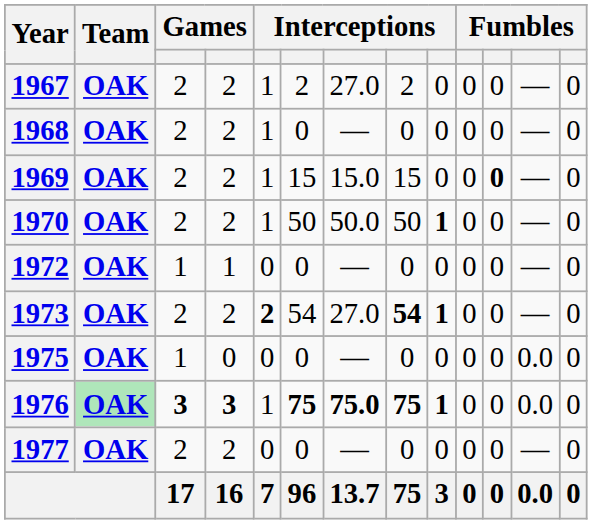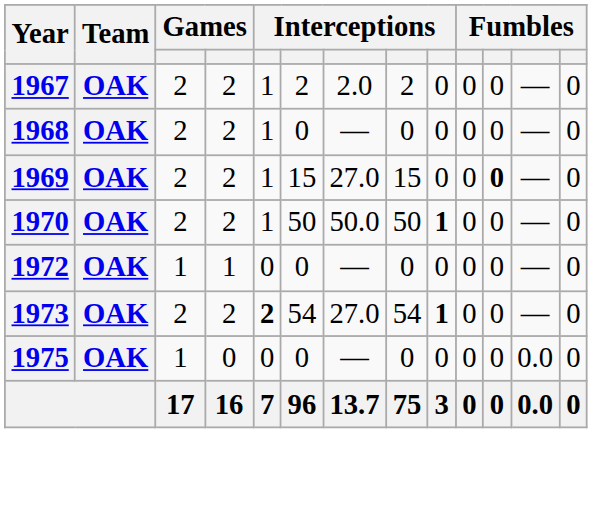 <table class="wikitable" style="text-align:center;">
 <tr>
 <th rowspan="2">Year</th>
 <th rowspan="2">Team</th>
 <th colspan="2">Games</th>
 <th colspan="5">Interceptions</th>
 <th colspan="4">Fumbles</th>
 </tr>
 <tr>
 <th></th>
 <th></th>
 <th></th>
 <th></th>
 <th></th>
 <th></th>
 <th></th>
 <th></th>
 <th></th>
 <th></th>
 <th></th>
 </tr>
 <tr>
 <th><a href='#'>1967</a></th>
 <th><a href='#'>OAK</a></th>
 <td>2</td>
 <td>2</td>
 <td>1</td>
 <td>2</td>
-<td>27.0</td>
+<td>2.0</td>
 <td>2</td>
 <td>0</td>
 <td>0</td>
 <td>0</td>
 <td>—</td>
 <td>0</td>
 </tr>
 <tr>
 <th><a href='#'>1968</a></th>
 <th><a href='#'>OAK</a></th>
 <td>2</td>
 <td>2</td>
 <td>1</td>
 <td>0</td>
 <td>—</td>
 <td>0</td>
 <td>0</td>
 <td>0</td>
 <td>0</td>
 <td>—</td>
 <td>0</td>
 </tr>
 <tr>
 <th><a href='#'>1969</a></th>
 <th><a href='#'>OAK</a></th>
 <td>2</td>
 <td>2</td>
 <td>1</td>
 <td>15</td>
-<td>15.0</td>
+<td>27.0</td>
 <td>15</td>
 <td>0</td>
 <td>0</td>
 <td><strong>0</strong></td>
 <td>—</td>
 <td>0</td>
 </tr>
 <tr>
 <th><a href='#'>1970</a></th>
 <th><a href='#'>OAK</a></th>
 <td>2</td>
 <td>2</td>
 <td>1</td>
 <td>50</td>
 <td>50.0</td>
 <td>50</td>
 <td><strong>1</strong></td>
 <td>0</td>
 <td>0</td>
 <td>—</td>
 <td>0</td>
 </tr>
 <tr>
 <th><a href='#'>1972</a></th>
 <th><a href='#'>OAK</a></th>
 <td>1</td>
 <td>1</td>
 <td>0</td>
 <td>0</td>
 <td>—</td>
 <td>0</td>
 <td>0</td>
 <td>0</td>
 <td>0</td>
 <td>—</td>
 <td>0</td>
 </tr>
 <tr>
 <th><a href='#'>1973</a></th>
 <th><a href='#'>OAK</a></th>
 <td>2</td>
 <td>2</td>
 <td><strong>2</strong></td>
 <td>54</td>
 <td>27.0</td>
-<td><strong>54</strong></td>
+<td>54</td>
 <td><strong>1</strong></td>
 <td>0</td>
 <td>0</td>
 <td>—</td>
 <td>0</td>
 </tr>
 <tr>
 <th><a href='#'>1975</a></th>
 <th><a href='#'>OAK</a></th>
 <td>1</td>
 <td>0</td>
 <td>0</td>
 <td>0</td>
 <td>—</td>
 <td>0</td>
 <td>0</td>
 <td>0</td>
 <td>0</td>
 <td>0.0</td>
 <td>0</td>
 </tr>
 <tr>
-<th><a href='#'>1976</a></th>
-<th style="background:#afe6ba;"><a href='#'>OAK</a></th>
-<td><strong>3</strong></td>
-<td><strong>3</strong></td>
-<td>1</td>
-<td><strong>75</strong></td>
-<td><strong>75.0</strong></td>
-<td><strong>75</strong></td>
-<td><strong>1</strong></td>
-<td>0</td>
-<td>0</td>
-<td>0.0</td>
-<td>0</td>
-</tr>
-<tr>
-<th><a href='#'>1977</a></th>
-<th><a href='#'>OAK</a></th>
-<td>2</td>
-<td>2</td>
-<td>0</td>
-<td>0</td>
-<td>—</td>
-<td>0</td>
-<td>0</td>
-<td>0</td>
-<td>0</td>
-<td>—</td>
-<td>0</td>
-</tr>
-<tr>
 <th colspan="2"></th>
 <th>17</th>
 <th>16</th>
 <th>7</th>
 <th>96</th>
 <th>13.7</th>
 <th>75</th>
 <th>3</th>
 <th>0</th>
 <th>0</th>
 <th>0.0</th>
 <th>0</th>
 </tr>
 </table>
